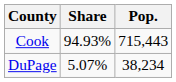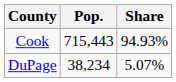 <table class="wikitable sortable" style="text-align:center;">
 <tr>
 <th>County</th>
+<th>Pop.</th>
 <th>Share</th>
-<th>Pop.</th>
 </tr>
 <tr>
 <td><a href='#'>Cook</a></td>
+<td>715,443</td>
 <td>94.93%</td>
-<td>715,443</td>
 </tr>
 <tr>
 <td><a href='#'>DuPage</a></td>
+<td>38,234</td>
 <td>5.07%</td>
-<td>38,234</td>
 </tr>
 </table>
